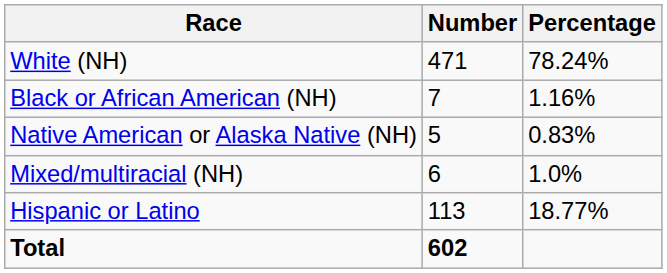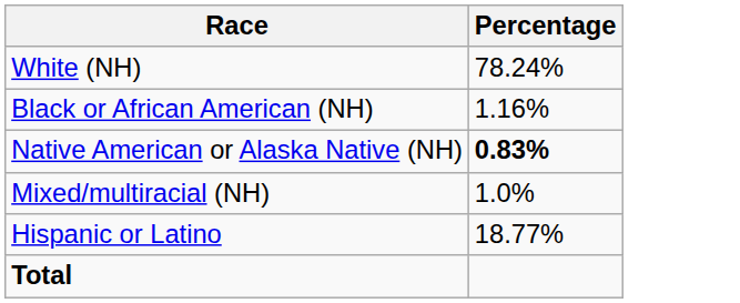 <table class="wikitable">
 <tr>
 <th>Race</th>
-<th>Number</th>
 <th>Percentage</th>
 </tr>
 <tr>
 <td><a href='#'>White</a> (NH)</td>
-<td>471</td>
 <td>78.24%</td>
 </tr>
 <tr>
 <td><a href='#'>Black or African American</a> (NH)</td>
-<td>7</td>
 <td>1.16%</td>
 </tr>
 <tr>
 <td><a href='#'>Native American</a> or <a href='#'>Alaska Native</a> (NH)</td>
-<td>5</td>
-<td>0.83%</td>
+<td><strong>0.83%</strong></td>
 </tr>
 <tr>
 <td><a href='#'>Mixed/multiracial</a> (NH)</td>
-<td>6</td>
 <td>1.0%</td>
 </tr>
 <tr>
 <td><a href='#'>Hispanic or Latino</a></td>
-<td>113</td>
 <td>18.77%</td>
 </tr>
 <tr>
 <td><strong>Total</strong></td>
-<td><strong>602</strong></td>
 <td></td>
 </tr>
 </table>
